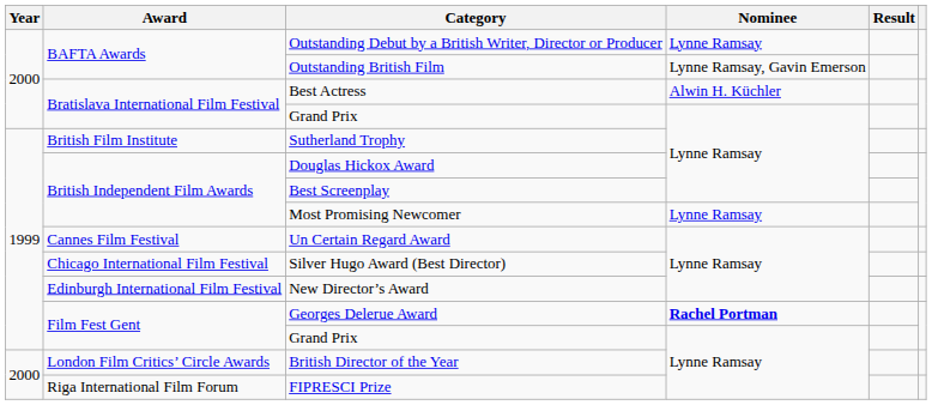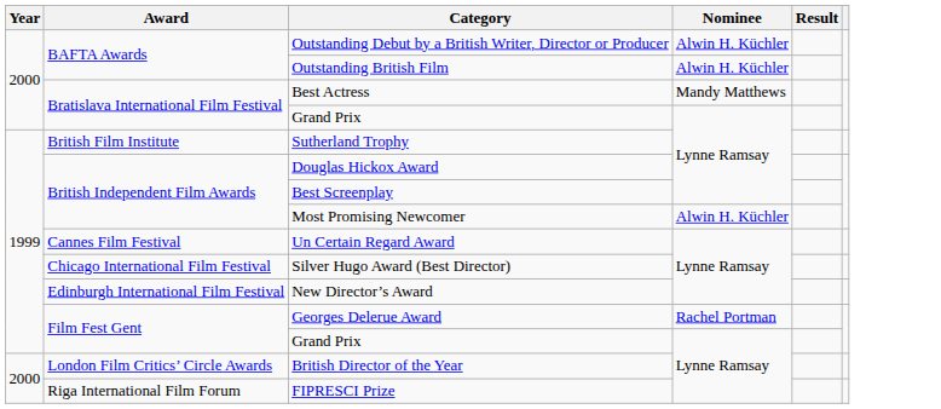 <table class="wikitable sortable">
 <tr>
 <th>Year</th>
 <th>Award</th>
 <th>Category</th>
 <th>Nominee</th>
 <th>Result</th>
 <th></th>
 </tr>
 <tr>
 <td rowspan="4">2000</td>
 <td rowspan="2"><a href='#'>BAFTA Awards</a></td>
 <td><a href='#'>Outstanding Debut by a British Writer, Director or Producer</a></td>
-<td><a href='#'>Lynne Ramsay</a></td>
+<td><a href='#'>Alwin H. Küchler</a></td>
 <td></td>
 <td rowspan="2" align="center"></td>
 </tr>
 <tr>
 <td><a href='#'>Outstanding British Film</a></td>
-<td>Lynne Ramsay, Gavin Emerson</td>
+<td><a href='#'>Alwin H. Küchler</a></td>
 <td></td>
 </tr>
 <tr>
 <td rowspan="2"><a href='#'>Bratislava International Film Festival</a></td>
 <td>Best Actress</td>
-<td><a href='#'>Alwin H. Küchler</a></td>
+<td>Mandy Matthews</td>
 <td></td>
 <td rowspan="2" align="center"></td>
 </tr>
 <tr>
 <td>Grand Prix</td>
 <td rowspan="4">Lynne Ramsay</td>
 <td></td>
 </tr>
 <tr>
 <td rowspan="9">1999</td>
 <td><a href='#'>British Film Institute</a></td>
 <td><a href='#'>Sutherland Trophy</a></td>
 <td></td>
 <td align="center"></td>
 </tr>
 <tr>
 <td rowspan="3"><a href='#'>British Independent Film Awards</a></td>
 <td><a href='#'>Douglas Hickox Award</a></td>
 <td></td>
 <td rowspan="3" align="center"></td>
 </tr>
 <tr>
 <td><a href='#'>Best Screenplay</a></td>
 <td></td>
 </tr>
 <tr>
 <td>Most Promising Newcomer</td>
-<td><a href='#'>Lynne Ramsay</a></td>
+<td><a href='#'>Alwin H. Küchler</a></td>
 <td></td>
 </tr>
 <tr>
 <td><a href='#'>Cannes Film Festival</a></td>
 <td><a href='#'>Un Certain Regard Award</a></td>
 <td rowspan="3">Lynne Ramsay</td>
 <td></td>
 <td align="center"></td>
 </tr>
 <tr>
 <td><a href='#'>Chicago International Film Festival</a></td>
 <td>Silver Hugo Award (Best Director)</td>
 <td></td>
 <td align="center"></td>
 </tr>
 <tr>
 <td><a href='#'>Edinburgh International Film Festival</a></td>
 <td>New Director’s Award</td>
 <td></td>
 <td align="center"></td>
 </tr>
 <tr>
 <td rowspan="2"><a href='#'>Film Fest Gent</a></td>
 <td><a href='#'>Georges Delerue Award</a></td>
-<td><strong><a href='#'>Rachel Portman</a></strong></td>
+<td><a href='#'>Rachel Portman</a></td>
 <td></td>
 <td rowspan="2" align="center"></td>
 </tr>
 <tr>
 <td>Grand Prix</td>
 <td rowspan="3">Lynne Ramsay</td>
 <td></td>
 </tr>
 <tr>
 <td rowspan="2">2000</td>
 <td><a href='#'>London Film Critics’ Circle Awards</a></td>
 <td><a href='#'>British Director of the Year</a></td>
 <td></td>
 <td align="center"></td>
 </tr>
 <tr>
 <td>Riga International Film Forum</td>
 <td><a href='#'>FIPRESCI Prize</a></td>
 <td></td>
 <td align="center"></td>
 </tr>
 </table>
